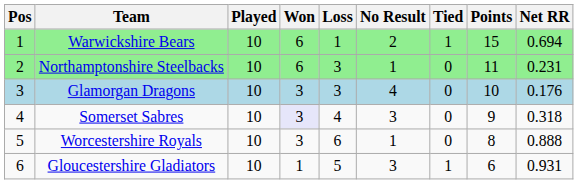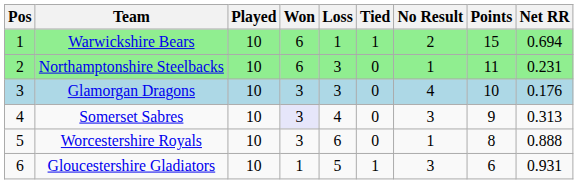 <table class="wikitable sortable">
 <tr>
 <th>Pos</th>
 <th>Team</th>
 <th>Played</th>
 <th>Won</th>
 <th>Loss</th>
+<th>Tied</th>
 <th>No Result</th>
-<th>Tied</th>
 <th>Points</th>
 <th>Net RR</th>
 </tr>
 <tr style="text-align:center; background:lightgreen;">
 <td>1</td>
 <td><a href='#'>Warwickshire Bears</a></td>
 <td>10</td>
 <td>6</td>
 <td>1</td>
+<td>1</td>
 <td>2</td>
-<td>1</td>
 <td>15</td>
 <td>0.694</td>
 </tr>
 <tr style="text-align:center; background:lightgreen;">
 <td>2</td>
 <td><a href='#'>Northamptonshire Steelbacks</a></td>
 <td>10</td>
 <td>6</td>
 <td>3</td>
+<td>0</td>
 <td>1</td>
-<td>0</td>
 <td>11</td>
 <td>0.231</td>
 </tr>
 <tr style="text-align:center; background:lightblue;">
 <td>3</td>
 <td><a href='#'>Glamorgan Dragons</a></td>
 <td>10</td>
 <td>3</td>
 <td>3</td>
+<td>0</td>
 <td>4</td>
-<td>0</td>
 <td>10</td>
 <td>0.176</td>
 </tr>
 <tr style="text-align:center;">
 <td>4</td>
 <td><a href='#'>Somerset Sabres</a></td>
 <td>10</td>
 <td style="background: lavender;">3</td>
 <td>4</td>
+<td>0</td>
 <td>3</td>
-<td>0</td>
 <td>9</td>
-<td>0.318</td>
+<td>0.313</td>
 </tr>
 <tr style="text-align:center;">
 <td>5</td>
 <td><a href='#'>Worcestershire Royals</a></td>
 <td>10</td>
 <td>3</td>
 <td>6</td>
+<td>0</td>
 <td>1</td>
-<td>0</td>
 <td>8</td>
 <td>0.888</td>
 </tr>
 <tr style="text-align:center;">
 <td>6</td>
 <td><a href='#'>Gloucestershire Gladiators</a></td>
 <td>10</td>
 <td>1</td>
 <td>5</td>
+<td>1</td>
 <td>3</td>
-<td>1</td>
 <td>6</td>
 <td>0.931</td>
 </tr>
 </table>
